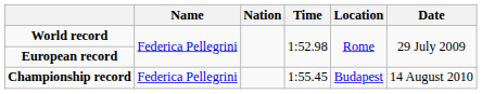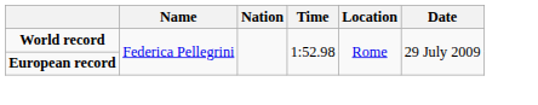 <table class=wikitable style=text-align:center>
 <tr>
 <th></th>
 <th>Name</th>
 <th>Nation</th>
 <th>Time</th>
 <th>Location</th>
 <th>Date</th>
 </tr>
 <tr>
 <td><strong>World record</strong></td>
 <td align=left rowspan=2><a href='#'>Federica Pellegrini</a></td>
 <td align=left rowspan=2></td>
 <td align=left rowspan=2>1:52.98</td>
 <td rowspan=2><a href='#'>Rome</a></td>
 <td rowspan=2>29 July 2009</td>
 </tr>
 <tr>
 <td><strong>European record</strong></td>
 </tr>
-<tr>
-<td><strong>Championship record</strong></td>
-<td align=left><a href='#'>Federica Pellegrini</a></td>
-<td align=left></td>
-<td align=left>1:55.45</td>
-<td><a href='#'>Budapest</a></td>
-<td>14 August 2010</td>
-</tr>
 </table>
